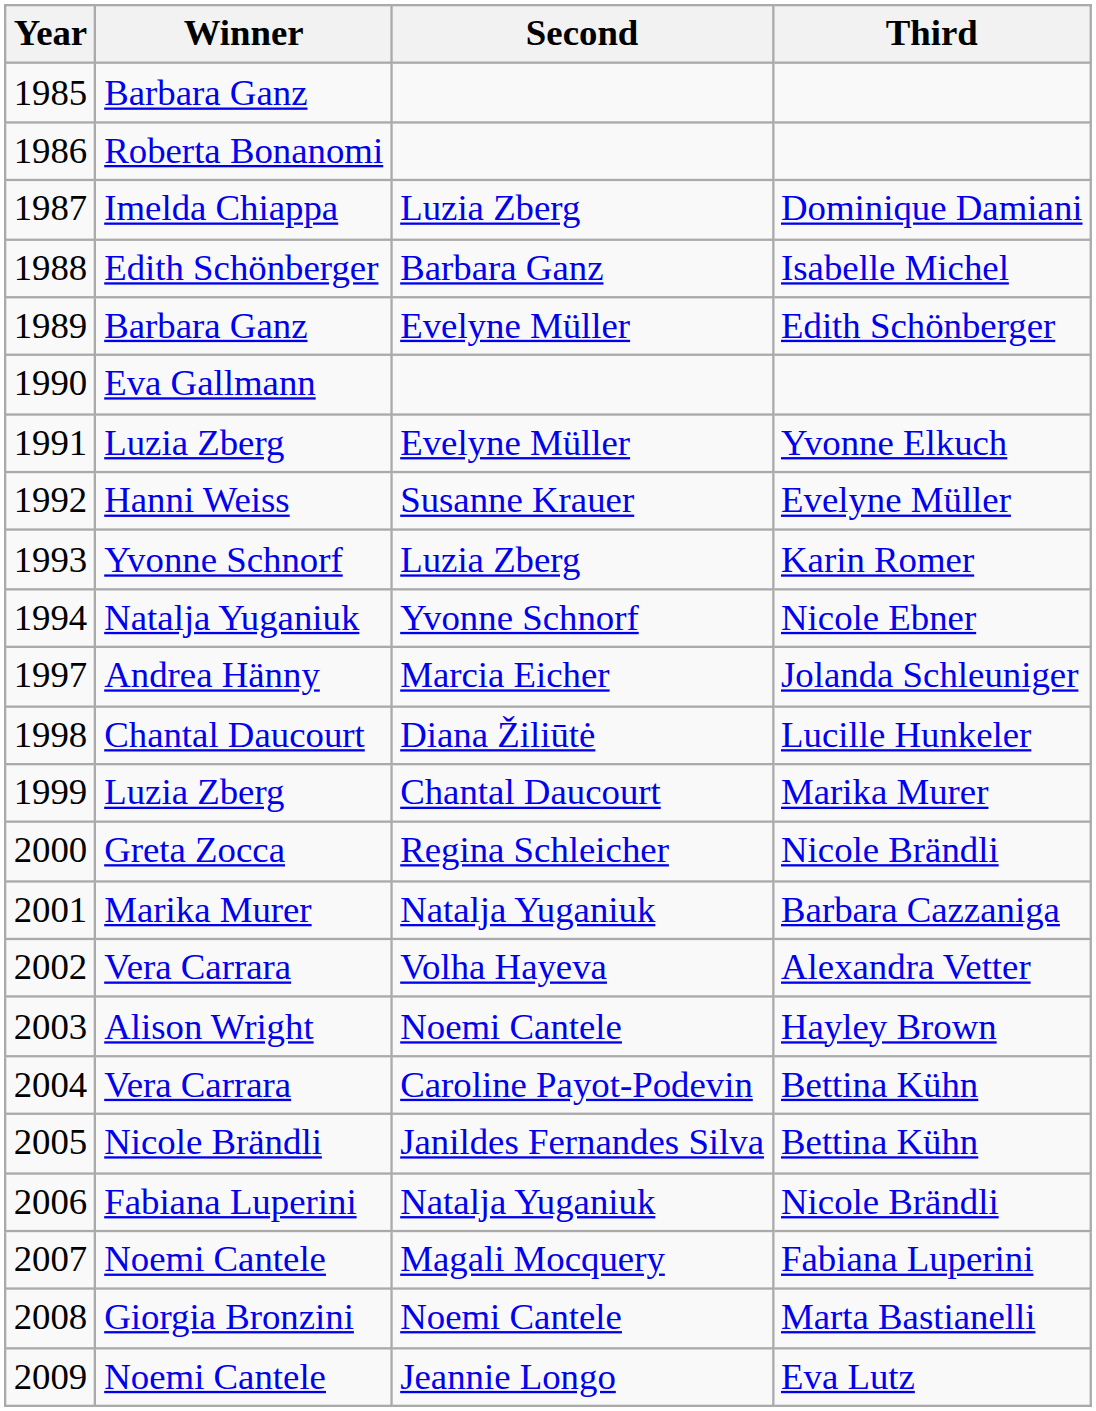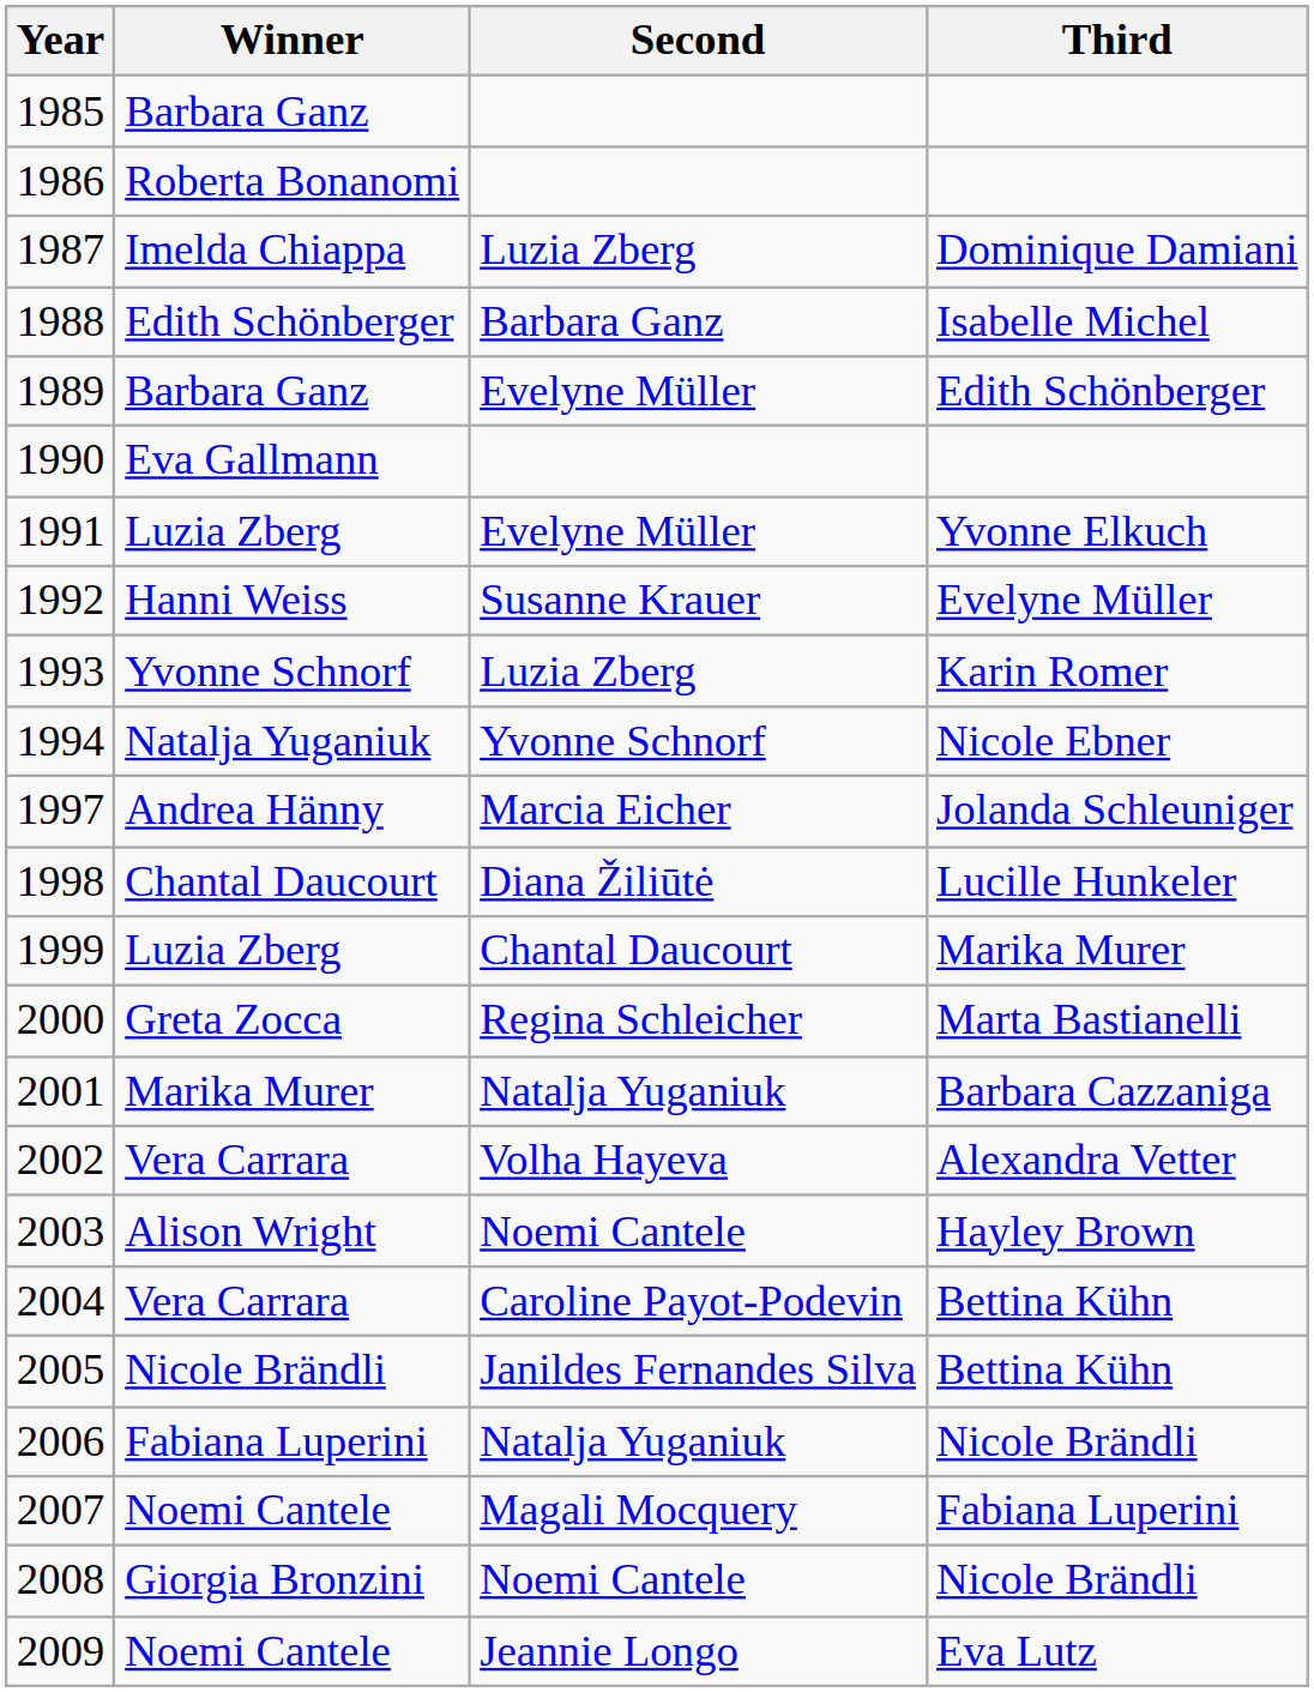 <table class="wikitable sortable">
 <tr>
 <th>Year</th>
 <th>Winner</th>
 <th>Second</th>
 <th>Third</th>
 </tr>
 <tr>
 <td>1985</td>
 <td> <a href='#'>Barbara Ganz</a></td>
 <td></td>
 <td></td>
 </tr>
 <tr>
 <td>1986</td>
 <td> <a href='#'>Roberta Bonanomi</a></td>
 <td></td>
 <td></td>
 </tr>
 <tr>
 <td>1987</td>
 <td> <a href='#'>Imelda Chiappa</a></td>
 <td> <a href='#'>Luzia Zberg</a></td>
 <td> <a href='#'>Dominique Damiani</a></td>
 </tr>
 <tr>
 <td>1988</td>
 <td> <a href='#'>Edith Schönberger</a></td>
 <td> <a href='#'>Barbara Ganz</a></td>
 <td> <a href='#'>Isabelle Michel</a></td>
 </tr>
 <tr>
 <td>1989</td>
 <td> <a href='#'>Barbara Ganz</a></td>
 <td> <a href='#'>Evelyne Müller</a></td>
 <td> <a href='#'>Edith Schönberger</a></td>
 </tr>
 <tr>
 <td>1990</td>
 <td> <a href='#'>Eva Gallmann</a></td>
 <td></td>
 <td></td>
 </tr>
 <tr>
 <td>1991</td>
 <td> <a href='#'>Luzia Zberg</a></td>
 <td> <a href='#'>Evelyne Müller</a></td>
 <td> <a href='#'>Yvonne Elkuch</a></td>
 </tr>
 <tr>
 <td>1992</td>
 <td> <a href='#'>Hanni Weiss</a></td>
 <td> <a href='#'>Susanne Krauer</a></td>
 <td> <a href='#'>Evelyne Müller</a></td>
 </tr>
 <tr>
 <td>1993</td>
 <td> <a href='#'>Yvonne Schnorf</a></td>
 <td> <a href='#'>Luzia Zberg</a></td>
 <td> <a href='#'>Karin Romer</a></td>
 </tr>
 <tr>
 <td>1994</td>
 <td> <a href='#'>Natalja Yuganiuk</a></td>
 <td> <a href='#'>Yvonne Schnorf</a></td>
 <td> <a href='#'>Nicole Ebner</a></td>
 </tr>
 <tr>
 <td>1997</td>
 <td> <a href='#'>Andrea Hänny</a></td>
 <td> <a href='#'>Marcia Eicher</a></td>
 <td> <a href='#'>Jolanda Schleuniger</a></td>
 </tr>
 <tr>
 <td>1998</td>
 <td> <a href='#'>Chantal Daucourt</a></td>
 <td> <a href='#'>Diana Žiliūtė</a></td>
 <td> <a href='#'>Lucille Hunkeler</a></td>
 </tr>
 <tr>
 <td>1999</td>
 <td> <a href='#'>Luzia Zberg</a></td>
 <td> <a href='#'>Chantal Daucourt</a></td>
 <td> <a href='#'>Marika Murer</a></td>
 </tr>
 <tr>
 <td>2000</td>
 <td> <a href='#'>Greta Zocca</a></td>
 <td> <a href='#'>Regina Schleicher</a></td>
-<td> <a href='#'>Nicole Brändli</a></td>
+<td> <a href='#'>Marta Bastianelli</a></td>
 </tr>
 <tr>
 <td>2001</td>
 <td> <a href='#'>Marika Murer</a></td>
 <td> <a href='#'>Natalja Yuganiuk</a></td>
 <td> <a href='#'>Barbara Cazzaniga</a></td>
 </tr>
 <tr>
 <td>2002</td>
 <td> <a href='#'>Vera Carrara</a></td>
 <td> <a href='#'>Volha Hayeva</a></td>
 <td> <a href='#'>Alexandra Vetter</a></td>
 </tr>
 <tr>
 <td>2003</td>
 <td> <a href='#'>Alison Wright</a></td>
 <td> <a href='#'>Noemi Cantele</a></td>
 <td> <a href='#'>Hayley Brown</a></td>
 </tr>
 <tr>
 <td>2004</td>
 <td> <a href='#'>Vera Carrara</a></td>
 <td> <a href='#'>Caroline Payot-Podevin</a></td>
 <td> <a href='#'>Bettina Kühn</a></td>
 </tr>
 <tr>
 <td>2005</td>
 <td> <a href='#'>Nicole Brändli</a></td>
 <td> <a href='#'>Janildes Fernandes Silva</a></td>
 <td> <a href='#'>Bettina Kühn</a></td>
 </tr>
 <tr>
 <td>2006</td>
 <td> <a href='#'>Fabiana Luperini</a></td>
 <td> <a href='#'>Natalja Yuganiuk</a></td>
 <td> <a href='#'>Nicole Brändli</a></td>
 </tr>
 <tr>
 <td>2007</td>
 <td> <a href='#'>Noemi Cantele</a></td>
 <td> <a href='#'>Magali Mocquery</a></td>
 <td> <a href='#'>Fabiana Luperini</a></td>
 </tr>
 <tr>
 <td>2008</td>
 <td> <a href='#'>Giorgia Bronzini</a></td>
 <td> <a href='#'>Noemi Cantele</a></td>
-<td> <a href='#'>Marta Bastianelli</a></td>
+<td> <a href='#'>Nicole Brändli</a></td>
 </tr>
 <tr>
 <td>2009</td>
 <td> <a href='#'>Noemi Cantele</a></td>
 <td> <a href='#'>Jeannie Longo</a></td>
 <td> <a href='#'>Eva Lutz</a></td>
 </tr>
 </table>
